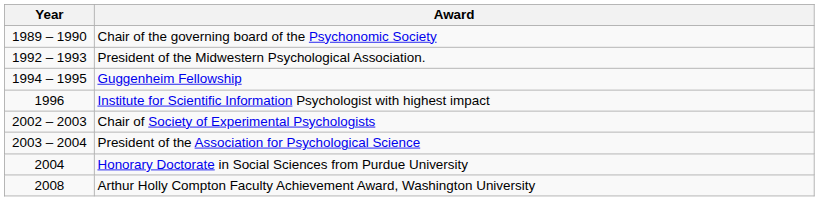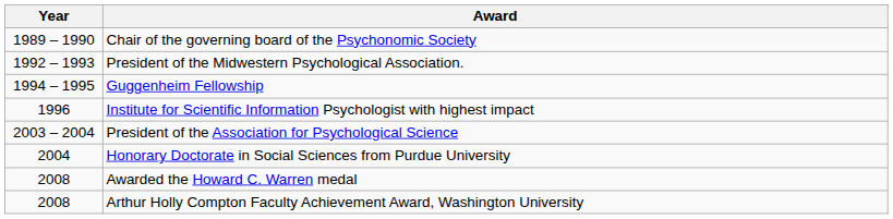 <table class = "wikitable">
 <tr>
 <th style="width:10%;">Year</th>
 <th style="width:80%;">Award</th>
 </tr>
 <tr>
 <td style="text-align:center;">1989 – 1990</td>
 <td>Chair of the governing board of the <a href='#'>Psychonomic Society</a></td>
 </tr>
 <tr>
 <td style="text-align:center;">1992 – 1993</td>
 <td>President of the Midwestern Psychological Association.</td>
 </tr>
 <tr>
 <td style="text-align:center;">1994 – 1995</td>
 <td><a href='#'>Guggenheim Fellowship</a></td>
 </tr>
 <tr>
 <td style="text-align:center;">1996</td>
 <td><a href='#'>Institute for Scientific Information</a> Psychologist with highest impact </td>
 </tr>
 <tr>
-<td style="text-align:center;">2002 – 2003</td>
-<td>Chair of <a href='#'>Society of Experimental Psychologists</a></td>
-</tr>
-<tr>
 <td style="text-align:center;">2003 – 2004</td>
 <td>President of the <a href='#'>Association for Psychological Science</a></td>
 </tr>
 <tr>
 <td style="text-align:center;">2004</td>
 <td><a href='#'>Honorary Doctorate</a> in Social Sciences from Purdue University </td>
 </tr>
 <tr>
 <td style="text-align:center;">2008</td>
+<td>Awarded the <a href='#'>Howard C. Warren</a> medal </td>
+</tr>
+<tr>
+<td style="text-align:center;">2008</td>
 <td>Arthur Holly Compton Faculty Achievement Award, Washington University</td>
 </tr>
 </table>
